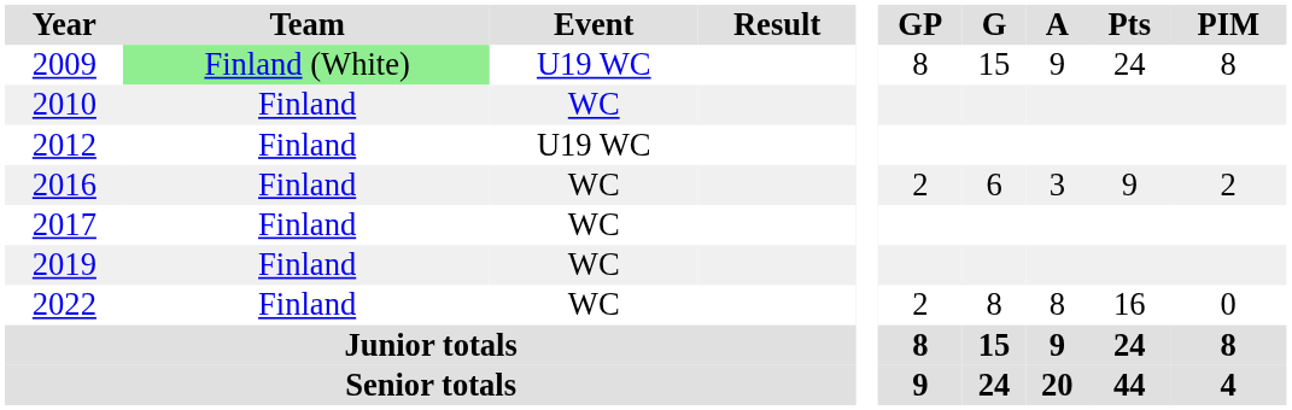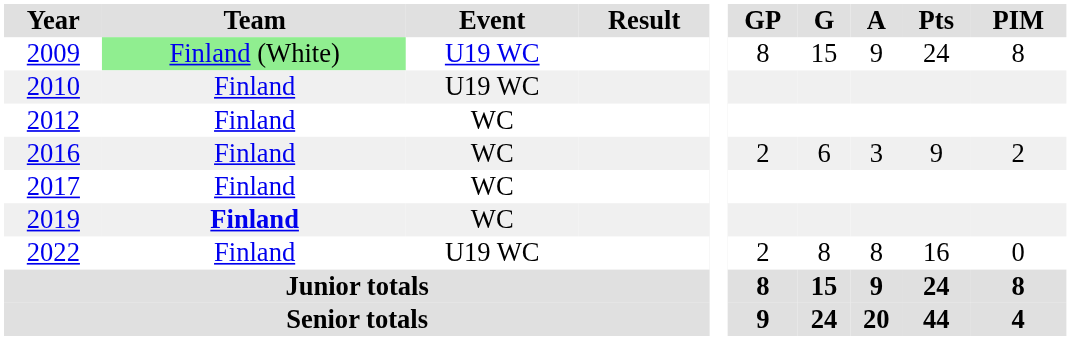 <table border="0" cellpadding="1" cellspacing="0" style="text-align:center; width:40em">
 <tr bgcolor="#e0e0e0">
 <th>Year</th>
 <th>Team</th>
 <th>Event</th>
 <th>Result</th>
 <th rowspan="92" bgcolor="#ffffff"> </th>
 <th>GP</th>
 <th>G</th>
 <th>A</th>
 <th>Pts</th>
 <th>PIM</th>
 </tr>
 <tr>
 <td><a href='#'>2009</a></td>
 <td style="background: lightgreen;"><a href='#'>Finland</a> (White)</td>
 <td><a href='#'>U19 WC</a></td>
 <td></td>
 <td>8</td>
 <td>15</td>
 <td>9</td>
 <td>24</td>
 <td>8</td>
 </tr>
 <tr bgcolor="#f0f0f0">
 <td><a href='#'>2010</a></td>
 <td><a href='#'>Finland</a></td>
-<td><a href='#'>WC</a></td>
+<td>U19 WC</td>
 <td></td>
 <td></td>
 <td></td>
 <td></td>
 <td></td>
 <td></td>
 </tr>
 <tr>
 <td><a href='#'>2012</a></td>
 <td><a href='#'>Finland</a></td>
-<td>U19 WC</td>
+<td>WC</td>
 <td></td>
 <td></td>
 <td></td>
 <td></td>
 <td></td>
 <td></td>
 </tr>
 <tr bgcolor="#f0f0f0">
 <td><a href='#'>2016</a></td>
 <td><a href='#'>Finland</a></td>
 <td>WC</td>
 <td></td>
 <td>2</td>
 <td>6</td>
 <td>3</td>
 <td>9</td>
 <td>2</td>
 </tr>
 <tr>
 <td><a href='#'>2017</a></td>
 <td><a href='#'>Finland</a></td>
 <td>WC</td>
 <td></td>
 <td></td>
 <td></td>
 <td></td>
 <td></td>
 <td></td>
 </tr>
 <tr bgcolor="#f0f0f0">
 <td><a href='#'>2019</a></td>
-<td><a href='#'>Finland</a></td>
+<td><strong><a href='#'>Finland</a></strong></td>
 <td>WC</td>
 <td></td>
 <td></td>
 <td></td>
 <td></td>
 <td></td>
 <td></td>
 </tr>
 <tr>
 <td><a href='#'>2022</a></td>
 <td><a href='#'>Finland</a></td>
-<td>WC</td>
+<td>U19 WC</td>
 <td></td>
 <td>2</td>
 <td>8</td>
 <td>8</td>
 <td>16</td>
 <td>0</td>
 </tr>
 <tr bgcolor="#e0e0e0">
 <th colspan=4>Junior totals</th>
 <th>8</th>
 <th>15</th>
 <th>9</th>
 <th>24</th>
 <th>8</th>
 </tr>
 <tr bgcolor="#e0e0e0">
 <th colspan=4>Senior totals</th>
 <th>9</th>
 <th>24</th>
 <th>20</th>
 <th>44</th>
 <th>4</th>
 </tr>
 </table>
